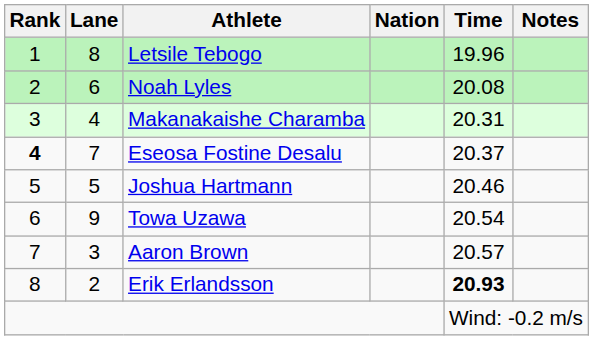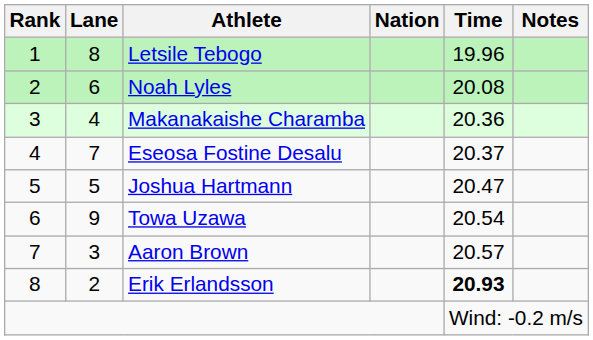 <table class="wikitable sortable" style="text-align:center;">
 <tr>
 <th>Rank</th>
 <th>Lane</th>
 <th>Athlete</th>
 <th>Nation</th>
 <th>Time</th>
 <th>Notes</th>
 </tr>
 <tr bgcolor=bbf3bb>
 <td>1</td>
 <td>8</td>
 <td align=left><a href='#'>Letsile Tebogo</a></td>
 <td align=left></td>
 <td>19.96</td>
 <td></td>
 </tr>
 <tr bgcolor=bbf3bb>
 <td>2</td>
 <td>6</td>
 <td align=left><a href='#'>Noah Lyles</a></td>
 <td align=left></td>
 <td>20.08</td>
 <td></td>
 </tr>
 <tr bgcolor=ddffdd>
 <td>3</td>
 <td>4</td>
 <td align=left><a href='#'>Makanakaishe Charamba</a></td>
 <td align=left></td>
-<td>20.31</td>
+<td>20.36</td>
 <td></td>
 </tr>
 <tr>
-<td><strong>4</strong></td>
+<td>4</td>
 <td>7</td>
 <td align=left><a href='#'>Eseosa Fostine Desalu</a></td>
 <td align=left></td>
 <td>20.37</td>
 <td></td>
 </tr>
 <tr>
 <td>5</td>
 <td>5</td>
 <td align=left><a href='#'>Joshua Hartmann</a></td>
 <td align=left></td>
-<td>20.46</td>
+<td>20.47</td>
 <td></td>
 </tr>
 <tr>
 <td>6</td>
 <td>9</td>
 <td align=left><a href='#'>Towa Uzawa</a></td>
 <td align=left></td>
 <td>20.54</td>
 <td></td>
 </tr>
 <tr>
 <td>7</td>
 <td>3</td>
 <td align=left><a href='#'>Aaron Brown</a></td>
 <td align=left></td>
 <td>20.57</td>
 <td></td>
 </tr>
 <tr>
 <td>8</td>
 <td>2</td>
 <td align=left><a href='#'>Erik Erlandsson</a></td>
 <td align=left></td>
 <td><strong>20.93</strong></td>
 <td></td>
 </tr>
 <tr class="sortbottom">
 <td colspan="4"></td>
 <td colspan="2" style="text-align:left;">Wind: -0.2 m/s</td>
 </tr>
 </table>
